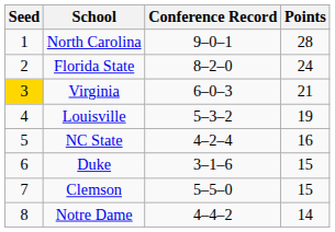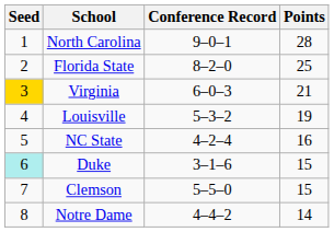 <table class="wikitable" style="text-align:center">
 <tr>
 <th>Seed</th>
 <th>School</th>
 <th>Conference Record</th>
 <th>Points</th>
 </tr>
 <tr>
 <td>1</td>
 <td><a href='#'>North Carolina</a></td>
 <td>9–0–1</td>
 <td>28</td>
 </tr>
 <tr>
 <td>2</td>
 <td><a href='#'>Florida State</a></td>
 <td>8–2–0</td>
-<td>24</td>
+<td>25</td>
 </tr>
 <tr>
 <td style="background: gold;">3</td>
 <td><a href='#'>Virginia</a></td>
 <td>6–0–3</td>
 <td>21</td>
 </tr>
 <tr>
 <td>4</td>
 <td><a href='#'>Louisville</a></td>
 <td>5–3–2</td>
 <td>19</td>
 </tr>
 <tr>
 <td>5</td>
 <td><a href='#'>NC State</a></td>
 <td>4–2–4</td>
 <td>16</td>
 </tr>
 <tr>
-<td>6</td>
+<td style="background: paleturquoise;">6</td>
 <td><a href='#'>Duke</a></td>
 <td>3–1–6</td>
 <td>15</td>
 </tr>
 <tr>
 <td>7</td>
 <td><a href='#'>Clemson</a></td>
 <td>5–5–0</td>
 <td>15</td>
 </tr>
 <tr>
 <td>8</td>
 <td><a href='#'>Notre Dame</a></td>
 <td>4–4–2</td>
 <td>14</td>
 </tr>
 </table>
